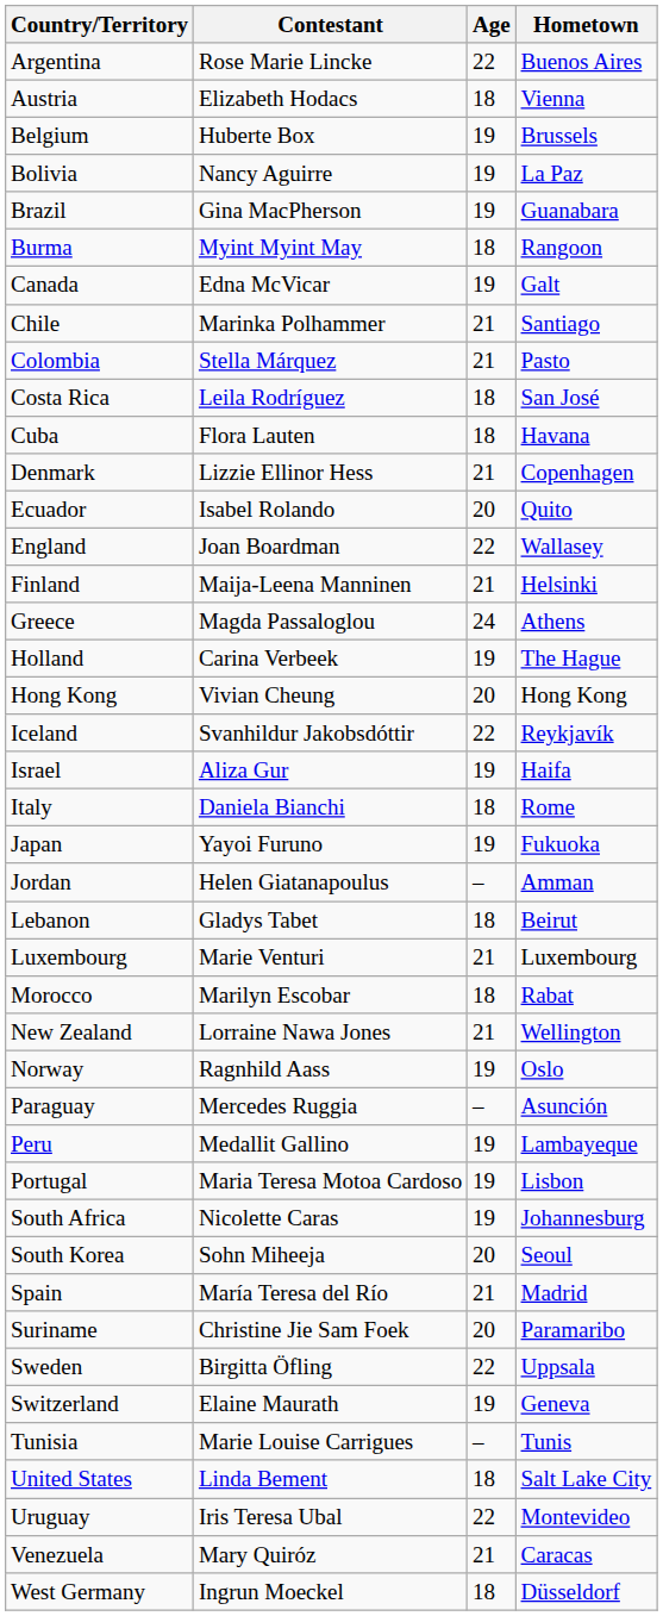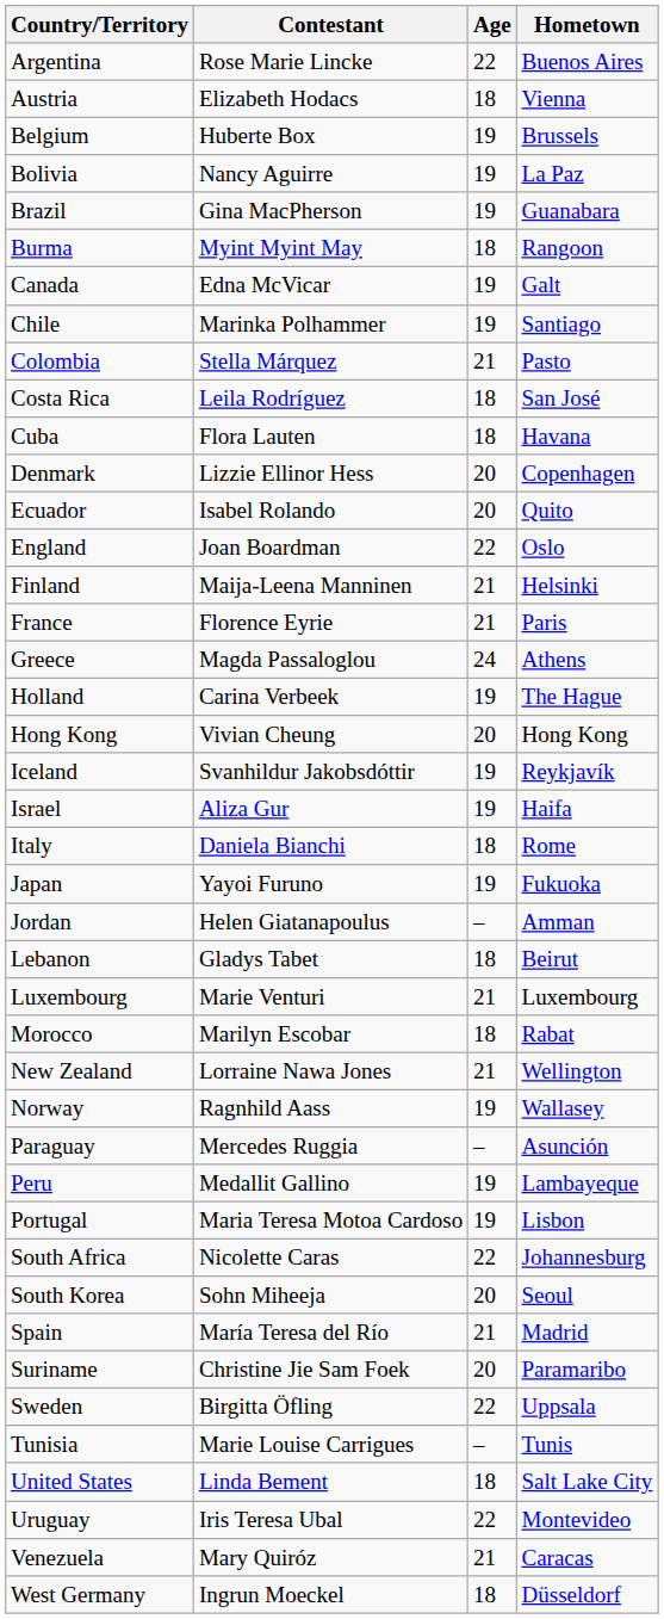 <table class="wikitable sortable" style="font-size: 95%;">
 <tr>
 <th>Country/Territory</th>
 <th>Contestant</th>
 <th>Age</th>
 <th>Hometown</th>
 </tr>
 <tr>
 <td> Argentina</td>
 <td>Rose Marie Lincke</td>
 <td>22</td>
 <td><a href='#'>Buenos Aires</a></td>
 </tr>
 <tr>
 <td> Austria</td>
 <td>Elizabeth Hodacs</td>
 <td>18</td>
 <td><a href='#'>Vienna</a></td>
 </tr>
 <tr>
 <td> Belgium</td>
 <td>Huberte Box</td>
 <td>19</td>
 <td><a href='#'>Brussels</a></td>
 </tr>
 <tr>
 <td> Bolivia</td>
 <td>Nancy Aguirre</td>
 <td>19</td>
 <td><a href='#'>La Paz</a></td>
 </tr>
 <tr>
 <td> Brazil</td>
 <td>Gina MacPherson</td>
 <td>19</td>
 <td><a href='#'>Guanabara</a></td>
 </tr>
 <tr>
 <td> <a href='#'>Burma</a></td>
 <td><a href='#'>Myint Myint May</a></td>
 <td>18</td>
 <td><a href='#'>Rangoon</a></td>
 </tr>
 <tr>
 <td> Canada</td>
 <td>Edna McVicar</td>
 <td>19</td>
 <td><a href='#'>Galt</a></td>
 </tr>
 <tr>
 <td> Chile</td>
 <td>Marinka Polhammer</td>
-<td>21</td>
+<td>19</td>
 <td><a href='#'>Santiago</a></td>
 </tr>
 <tr>
 <td> <a href='#'>Colombia</a></td>
 <td><a href='#'>Stella Márquez</a></td>
 <td>21</td>
 <td><a href='#'>Pasto</a></td>
 </tr>
 <tr>
 <td> Costa Rica</td>
 <td><a href='#'>Leila Rodríguez</a></td>
 <td>18</td>
 <td><a href='#'>San José</a></td>
 </tr>
 <tr>
 <td> Cuba</td>
 <td>Flora Lauten</td>
 <td>18</td>
 <td><a href='#'>Havana</a></td>
 </tr>
 <tr>
 <td> Denmark</td>
 <td>Lizzie Ellinor Hess</td>
-<td>21</td>
+<td>20</td>
 <td><a href='#'>Copenhagen</a></td>
 </tr>
 <tr>
 <td> Ecuador</td>
 <td>Isabel Rolando</td>
 <td>20</td>
 <td><a href='#'>Quito</a></td>
 </tr>
 <tr>
 <td> England</td>
 <td>Joan Boardman</td>
 <td>22</td>
-<td><a href='#'>Wallasey</a></td>
+<td><a href='#'>Oslo</a></td>
 </tr>
 <tr>
 <td> Finland</td>
 <td>Maija-Leena Manninen</td>
 <td>21</td>
 <td><a href='#'>Helsinki</a></td>
+</tr>
+<tr>
+<td> France</td>
+<td>Florence Eyrie</td>
+<td>21</td>
+<td><a href='#'>Paris</a></td>
 </tr>
 <tr>
 <td> Greece</td>
 <td>Magda Passaloglou</td>
 <td>24</td>
 <td><a href='#'>Athens</a></td>
 </tr>
 <tr>
 <td> Holland</td>
 <td>Carina Verbeek</td>
 <td>19</td>
 <td><a href='#'>The Hague</a></td>
 </tr>
 <tr>
 <td> Hong Kong</td>
 <td>Vivian Cheung</td>
 <td>20</td>
 <td>Hong Kong</td>
 </tr>
 <tr>
 <td> Iceland</td>
 <td>Svanhildur Jakobsdóttir</td>
-<td>22</td>
+<td>19</td>
 <td><a href='#'>Reykjavík</a></td>
 </tr>
 <tr>
 <td> Israel</td>
 <td><a href='#'>Aliza Gur</a></td>
 <td>19</td>
 <td><a href='#'>Haifa</a></td>
 </tr>
 <tr>
 <td> Italy</td>
 <td><a href='#'>Daniela Bianchi</a></td>
 <td>18</td>
 <td><a href='#'>Rome</a></td>
 </tr>
 <tr>
 <td> Japan</td>
 <td>Yayoi Furuno</td>
 <td>19</td>
 <td><a href='#'>Fukuoka</a></td>
 </tr>
 <tr>
 <td> Jordan</td>
 <td>Helen Giatanapoulus</td>
 <td>–</td>
 <td><a href='#'>Amman</a></td>
 </tr>
 <tr>
 <td> Lebanon</td>
 <td>Gladys Tabet</td>
 <td>18</td>
 <td><a href='#'>Beirut</a></td>
 </tr>
 <tr>
 <td> Luxembourg</td>
 <td>Marie Venturi</td>
 <td>21</td>
 <td>Luxembourg</td>
 </tr>
 <tr>
 <td> Morocco</td>
 <td>Marilyn Escobar</td>
 <td>18</td>
 <td><a href='#'>Rabat</a></td>
 </tr>
 <tr>
 <td> New Zealand</td>
 <td>Lorraine Nawa Jones</td>
 <td>21</td>
 <td><a href='#'>Wellington</a></td>
 </tr>
 <tr>
 <td> Norway</td>
 <td>Ragnhild Aass</td>
 <td>19</td>
-<td><a href='#'>Oslo</a></td>
+<td><a href='#'>Wallasey</a></td>
 </tr>
 <tr>
 <td> Paraguay</td>
 <td>Mercedes Ruggia</td>
 <td>–</td>
 <td><a href='#'>Asunción</a></td>
 </tr>
 <tr>
 <td> <a href='#'>Peru</a></td>
 <td>Medallit Gallino</td>
 <td>19</td>
 <td><a href='#'>Lambayeque</a></td>
 </tr>
 <tr>
 <td> Portugal</td>
 <td>Maria Teresa Motoa Cardoso</td>
 <td>19</td>
 <td><a href='#'>Lisbon</a></td>
 </tr>
 <tr>
 <td> South Africa</td>
 <td>Nicolette Caras</td>
-<td>19</td>
+<td>22</td>
 <td><a href='#'>Johannesburg</a></td>
 </tr>
 <tr>
 <td> South Korea</td>
 <td>Sohn Miheeja</td>
 <td>20</td>
 <td><a href='#'>Seoul</a></td>
 </tr>
 <tr>
 <td> Spain</td>
 <td>María Teresa del Río</td>
 <td>21</td>
 <td><a href='#'>Madrid</a></td>
 </tr>
 <tr>
 <td> Suriname</td>
 <td>Christine Jie Sam Foek</td>
 <td>20</td>
 <td><a href='#'>Paramaribo</a></td>
 </tr>
 <tr>
 <td> Sweden</td>
 <td>Birgitta Öfling</td>
 <td>22</td>
 <td><a href='#'>Uppsala</a></td>
-</tr>
-<tr>
-<td> Switzerland</td>
-<td>Elaine Maurath</td>
-<td>19</td>
-<td><a href='#'>Geneva</a></td>
 </tr>
 <tr>
 <td> Tunisia</td>
 <td>Marie Louise Carrigues</td>
 <td>–</td>
 <td><a href='#'>Tunis</a></td>
 </tr>
 <tr>
 <td> <a href='#'>United States</a></td>
 <td><a href='#'>Linda Bement</a></td>
 <td>18</td>
 <td><a href='#'>Salt Lake City</a></td>
 </tr>
 <tr>
 <td> Uruguay</td>
 <td>Iris Teresa Ubal</td>
 <td>22</td>
 <td><a href='#'>Montevideo</a></td>
 </tr>
 <tr>
 <td> Venezuela</td>
 <td>Mary Quiróz</td>
 <td>21</td>
 <td><a href='#'>Caracas</a></td>
 </tr>
 <tr>
 <td> West Germany</td>
 <td>Ingrun Moeckel</td>
 <td>18</td>
 <td><a href='#'>Düsseldorf</a></td>
 </tr>
 </table>
